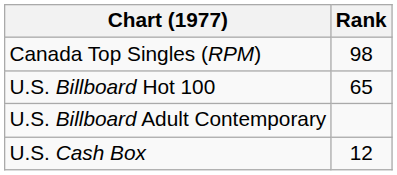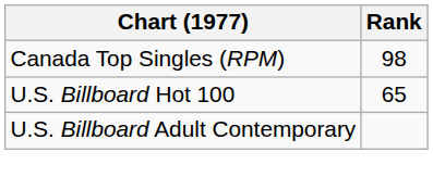 <table class="wikitable sortable">
 <tr>
 <th align="left">Chart (1977)</th>
 <th style="text-align:center;">Rank</th>
 </tr>
 <tr>
 <td>Canada Top Singles (<em>RPM</em>)</td>
 <td style="text-align:center;">98</td>
 </tr>
 <tr>
 <td>U.S. <em>Billboard</em> Hot 100</td>
 <td style="text-align:center;">65</td>
 </tr>
 <tr>
 <td>U.S. <em>Billboard</em> Adult Contemporary</td>
 <td></td>
 </tr>
-<tr>
-<td>U.S. <em>Cash Box</em></td>
-<td style="text-align:center;">12</td>
-</tr>
 </table>
